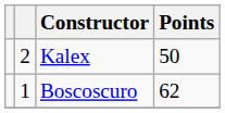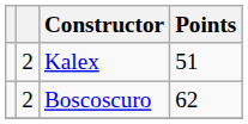 <table class="wikitable" style="font-size: 85%;">
 <tr>
 <th></th>
 <th></th>
 <th>Constructor</th>
 <th>Points</th>
 </tr>
 <tr>
 <td></td>
 <td align=center>2</td>
 <td> <a href='#'>Kalex</a></td>
-<td align=left>50</td>
+<td align=left>51</td>
 </tr>
 <tr>
 <td></td>
-<td align=center>1</td>
+<td align=center>2</td>
 <td> <a href='#'>Boscoscuro</a></td>
 <td align=left>62</td>
 </tr>
 <tr>
 </tr>
 </table>
